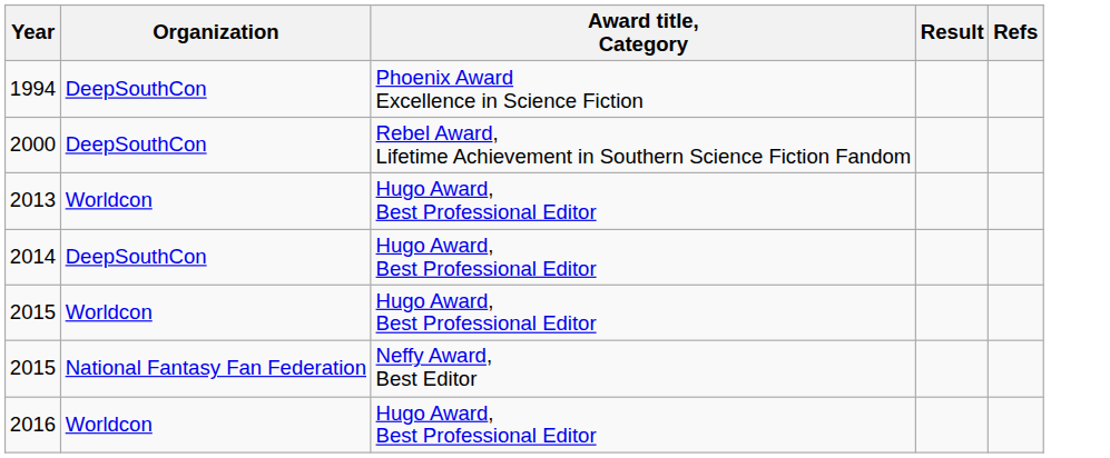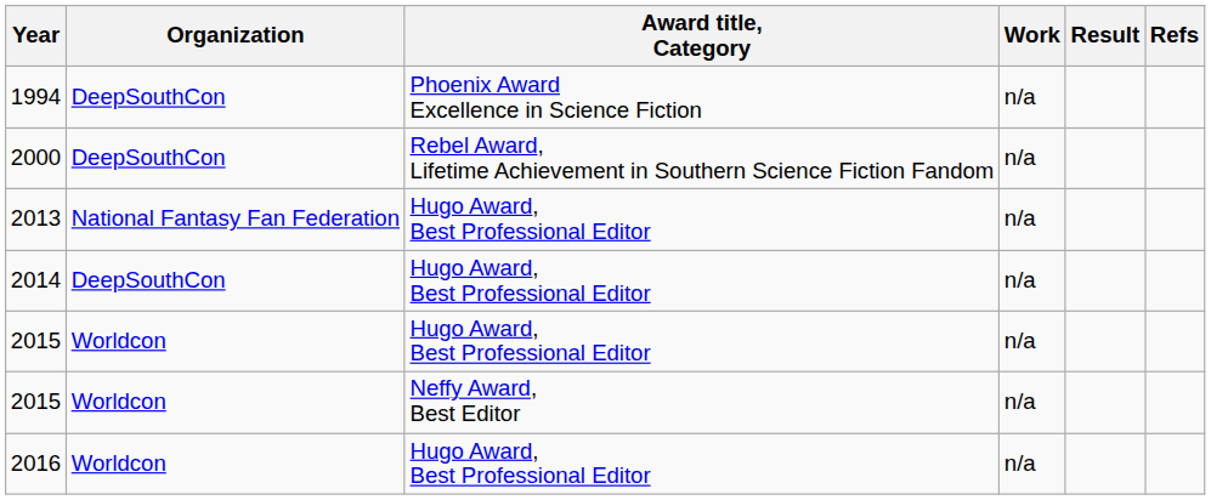 <table class="wikitable">
 <tr>
 <th scope="col">Year</th>
 <th scope="col">Organization</th>
 <th scope="col">Award title,<br>Category</th>
+<th scope="col">Work</th>
 <th scope="col">Result</th>
 <th scope="col">Refs<br></th>
 </tr>
 <tr>
 <td>1994</td>
 <td><a href='#'>DeepSouthCon</a></td>
 <td><a href='#'>Phoenix Award</a><br>Excellence in Science Fiction</td>
+<td>n/a</td>
 <td></td>
 <td></td>
 </tr>
 <tr>
 <td>2000</td>
 <td><a href='#'>DeepSouthCon</a></td>
 <td><a href='#'>Rebel Award</a>,<br>Lifetime Achievement in Southern Science Fiction Fandom</td>
+<td>n/a</td>
 <td></td>
 <td></td>
 </tr>
 <tr>
 <td>2013</td>
-<td><a href='#'>Worldcon</a></td>
+<td><a href='#'>National Fantasy Fan Federation</a></td>
 <td><a href='#'>Hugo Award</a>,<br><a href='#'>Best Professional Editor</a></td>
+<td>n/a</td>
 <td></td>
 <td></td>
 </tr>
 <tr>
 <td>2014</td>
 <td><a href='#'>DeepSouthCon</a></td>
 <td><a href='#'>Hugo Award</a>,<br><a href='#'>Best Professional Editor</a></td>
+<td>n/a</td>
 <td></td>
 <td></td>
 </tr>
 <tr>
 <td>2015</td>
 <td><a href='#'>Worldcon</a></td>
 <td><a href='#'>Hugo Award</a>,<br><a href='#'>Best Professional Editor</a></td>
+<td>n/a</td>
 <td></td>
 <td></td>
 </tr>
 <tr>
 <td>2015</td>
-<td><a href='#'>National Fantasy Fan Federation</a></td>
+<td><a href='#'>Worldcon</a></td>
 <td><a href='#'>Neffy Award</a>,<br>Best Editor</td>
+<td>n/a</td>
 <td></td>
 <td></td>
 </tr>
 <tr>
 <td>2016</td>
 <td><a href='#'>Worldcon</a></td>
 <td><a href='#'>Hugo Award</a>,<br><a href='#'>Best Professional Editor</a></td>
+<td>n/a</td>
 <td></td>
 <td></td>
 </tr>
 </table>
